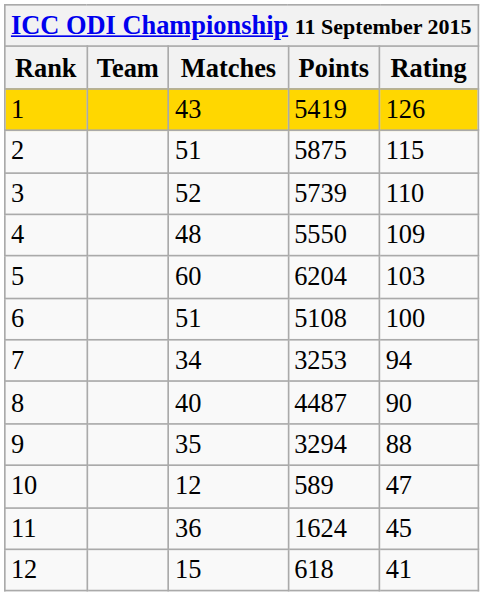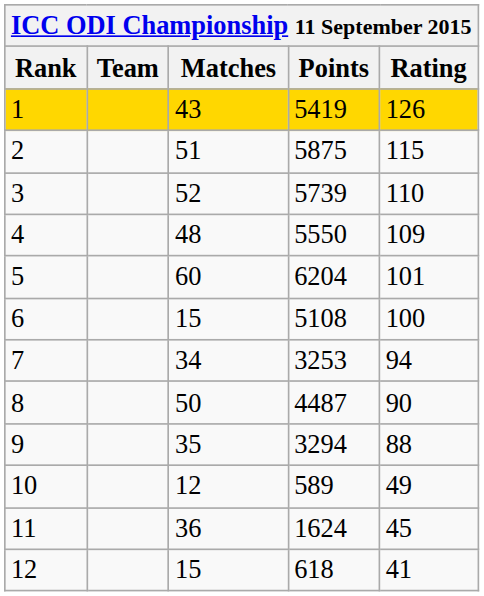 <table class="wikitable" style="white-space:nowrap">
 <tr>
 <th colspan="5"><a href='#'>ICC ODI Championship</a> <small>11 September 2015</small></th>
 </tr>
 <tr>
 <th>Rank</th>
 <th>Team</th>
 <th>Matches</th>
 <th>Points</th>
 <th>Rating</th>
 </tr>
 <tr style="background:gold">
 <td>1</td>
 <td></td>
 <td>43</td>
 <td>5419</td>
 <td>126</td>
 </tr>
 <tr>
 <td>2</td>
 <td></td>
 <td>51</td>
 <td>5875</td>
 <td>115</td>
 </tr>
 <tr>
 <td>3</td>
 <td></td>
 <td>52</td>
 <td>5739</td>
 <td>110</td>
 </tr>
 <tr>
 <td>4</td>
 <td></td>
 <td>48</td>
 <td>5550</td>
 <td>109</td>
 </tr>
 <tr>
 <td>5</td>
 <td></td>
 <td>60</td>
 <td>6204</td>
-<td>103</td>
+<td>101</td>
 </tr>
 <tr>
 <td>6</td>
 <td></td>
-<td>51</td>
+<td>15</td>
 <td>5108</td>
 <td>100</td>
 </tr>
 <tr>
 <td>7</td>
 <td></td>
 <td>34</td>
 <td>3253</td>
 <td>94</td>
 </tr>
 <tr>
 <td>8</td>
 <td></td>
-<td>40</td>
+<td>50</td>
 <td>4487</td>
 <td>90</td>
 </tr>
 <tr>
 <td>9</td>
 <td></td>
 <td>35</td>
 <td>3294</td>
 <td>88</td>
 </tr>
 <tr>
 <td>10</td>
 <td></td>
 <td>12</td>
 <td>589</td>
-<td>47</td>
+<td>49</td>
 </tr>
 <tr>
 <td>11</td>
 <td></td>
 <td>36</td>
 <td>1624</td>
 <td>45</td>
 </tr>
 <tr>
 <td>12</td>
 <td></td>
 <td>15</td>
 <td>618</td>
 <td>41</td>
 </tr>
 </table>
